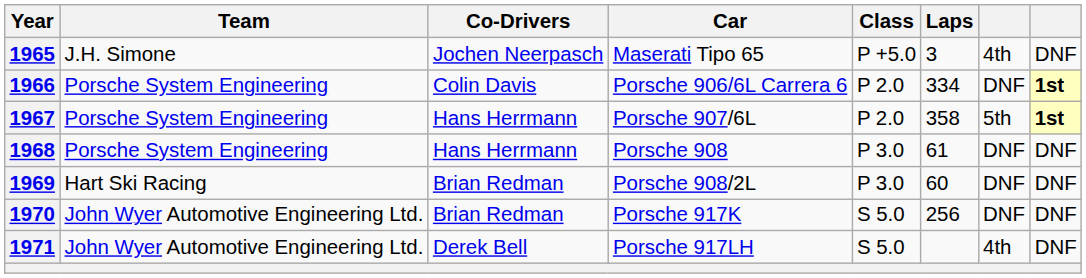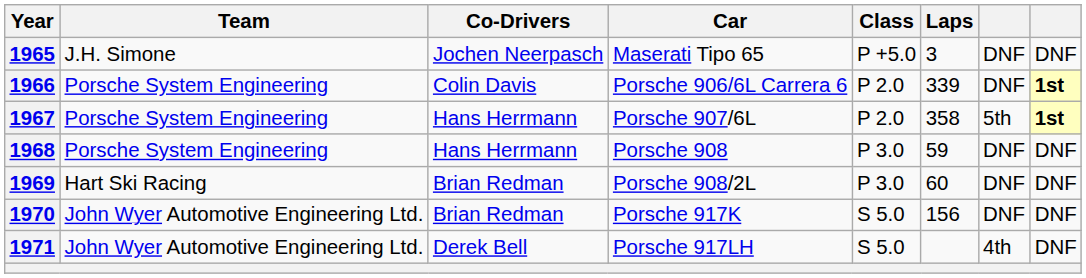 <table class="wikitable" style="font-size:90%">
 <tr>
 <th>Year</th>
 <th>Team</th>
 <th>Co-Drivers</th>
 <th>Car</th>
 <th>Class</th>
 <th>Laps</th>
 <th></th>
 <th></th>
 </tr>
 <tr>
 <th><a href='#'>1965</a></th>
 <td align="left"> J.H. Simone</td>
 <td align="left"> <a href='#'>Jochen Neerpasch</a></td>
 <td align="left"><a href='#'>Maserati</a> Tipo 65</td>
 <td>P +5.0</td>
 <td>3</td>
-<td>4th</td>
+<td>DNF</td>
 <td>DNF</td>
 </tr>
 <tr>
 <th><a href='#'>1966</a></th>
 <td align="left"> <a href='#'>Porsche System Engineering</a></td>
 <td align="left"> <a href='#'>Colin Davis</a></td>
 <td align="left"><a href='#'>Porsche 906/6L Carrera 6</a></td>
 <td>P 2.0</td>
-<td>334</td>
+<td>339</td>
 <td>DNF</td>
 <td style="background:#ffffbf;"><strong>1st</strong></td>
 </tr>
 <tr>
 <th><a href='#'>1967</a></th>
 <td align="left"> <a href='#'>Porsche System Engineering</a></td>
 <td align="left"> <a href='#'>Hans Herrmann</a></td>
 <td align="left"><a href='#'>Porsche 907</a>/6L</td>
 <td>P 2.0</td>
 <td>358</td>
 <td>5th</td>
 <td style="background:#ffffbf;"><strong>1st</strong></td>
 </tr>
 <tr>
 <th><a href='#'>1968</a></th>
 <td align="left"> <a href='#'>Porsche System Engineering</a></td>
 <td align="left"> <a href='#'>Hans Herrmann</a></td>
 <td align="left"><a href='#'>Porsche 908</a></td>
 <td>P 3.0</td>
-<td>61</td>
+<td>59</td>
 <td>DNF</td>
 <td>DNF</td>
 </tr>
 <tr>
 <th><a href='#'>1969</a></th>
 <td align="left"> Hart Ski Racing</td>
 <td align="left"> <a href='#'>Brian Redman</a></td>
 <td align="left"><a href='#'>Porsche 908</a>/2L</td>
 <td>P 3.0</td>
 <td>60</td>
 <td>DNF</td>
 <td>DNF</td>
 </tr>
 <tr>
 <th><a href='#'>1970</a></th>
 <td align="left"> <a href='#'>John Wyer</a> Automotive Engineering Ltd.</td>
 <td align="left"> <a href='#'>Brian Redman</a></td>
 <td align="left"><a href='#'>Porsche 917K</a></td>
 <td>S 5.0</td>
-<td>256</td>
+<td>156</td>
 <td>DNF</td>
 <td>DNF</td>
 </tr>
 <tr>
 <th><a href='#'>1971</a></th>
 <td align="left"> <a href='#'>John Wyer</a> Automotive Engineering Ltd.</td>
 <td align="left"> <a href='#'>Derek Bell</a></td>
 <td align="left"><a href='#'>Porsche 917LH</a></td>
 <td>S 5.0</td>
 <td></td>
 <td>4th</td>
 <td>DNF</td>
 </tr>
 <tr>
 <th colspan="8"></th>
 </tr>
 </table>
